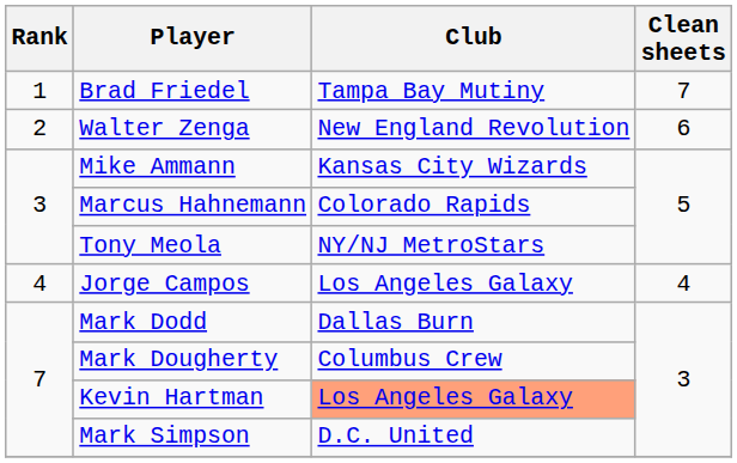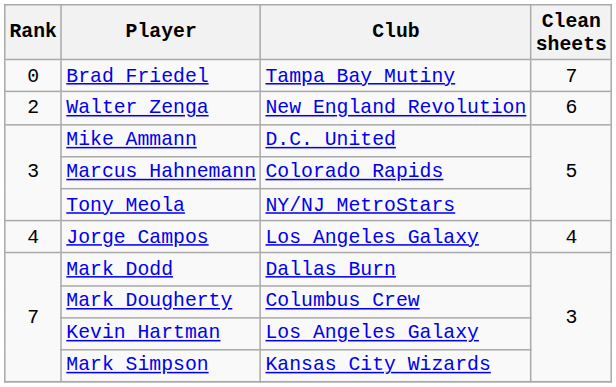 <table class="wikitable" style="text-align:center">
 <tr>
 <th>Rank</th>
 <th>Player</th>
 <th>Club</th>
 <th>Clean<br>sheets</th>
 </tr>
 <tr>
-<td>1</td>
+<td>0</td>
 <td align="left"> <a href='#'>Brad Friedel</a></td>
 <td align="left"><a href='#'>Tampa Bay Mutiny</a></td>
 <td>7</td>
 </tr>
 <tr>
 <td>2</td>
 <td align="left"> <a href='#'>Walter Zenga</a></td>
 <td align="left"><a href='#'>New England Revolution</a></td>
 <td>6</td>
 </tr>
 <tr>
 <td rowspan="3">3</td>
 <td align="left"> <a href='#'>Mike Ammann</a></td>
-<td align="left"><a href='#'>Kansas City Wizards</a></td>
+<td align="left"><a href='#'>D.C. United</a></td>
 <td rowspan="3">5</td>
 </tr>
 <tr>
 <td align="left"> <a href='#'>Marcus Hahnemann</a></td>
 <td align="left"><a href='#'>Colorado Rapids</a></td>
 </tr>
 <tr>
 <td align="left"> <a href='#'>Tony Meola</a></td>
 <td align="left"><a href='#'>NY/NJ MetroStars</a></td>
 </tr>
 <tr>
 <td>4</td>
 <td align="left"> <a href='#'>Jorge Campos</a></td>
 <td align="left"><a href='#'>Los Angeles Galaxy</a></td>
 <td>4</td>
 </tr>
 <tr>
 <td rowspan="4">7</td>
 <td align="left"> <a href='#'>Mark Dodd</a></td>
 <td align="left"><a href='#'>Dallas Burn</a></td>
 <td rowspan="4">3</td>
 </tr>
 <tr>
 <td align="left"> <a href='#'>Mark Dougherty</a></td>
 <td align="left"><a href='#'>Columbus Crew</a></td>
 </tr>
 <tr>
 <td align="left"> <a href='#'>Kevin Hartman</a></td>
-<td align="left" style="background: lightsalmon;"><a href='#'>Los Angeles Galaxy</a></td>
+<td align="left"><a href='#'>Los Angeles Galaxy</a></td>
 </tr>
 <tr>
 <td align="left"> <a href='#'>Mark Simpson</a></td>
-<td align="left"><a href='#'>D.C. United</a></td>
+<td align="left"><a href='#'>Kansas City Wizards</a></td>
 </tr>
 <tr>
 </tr>
 </table>
